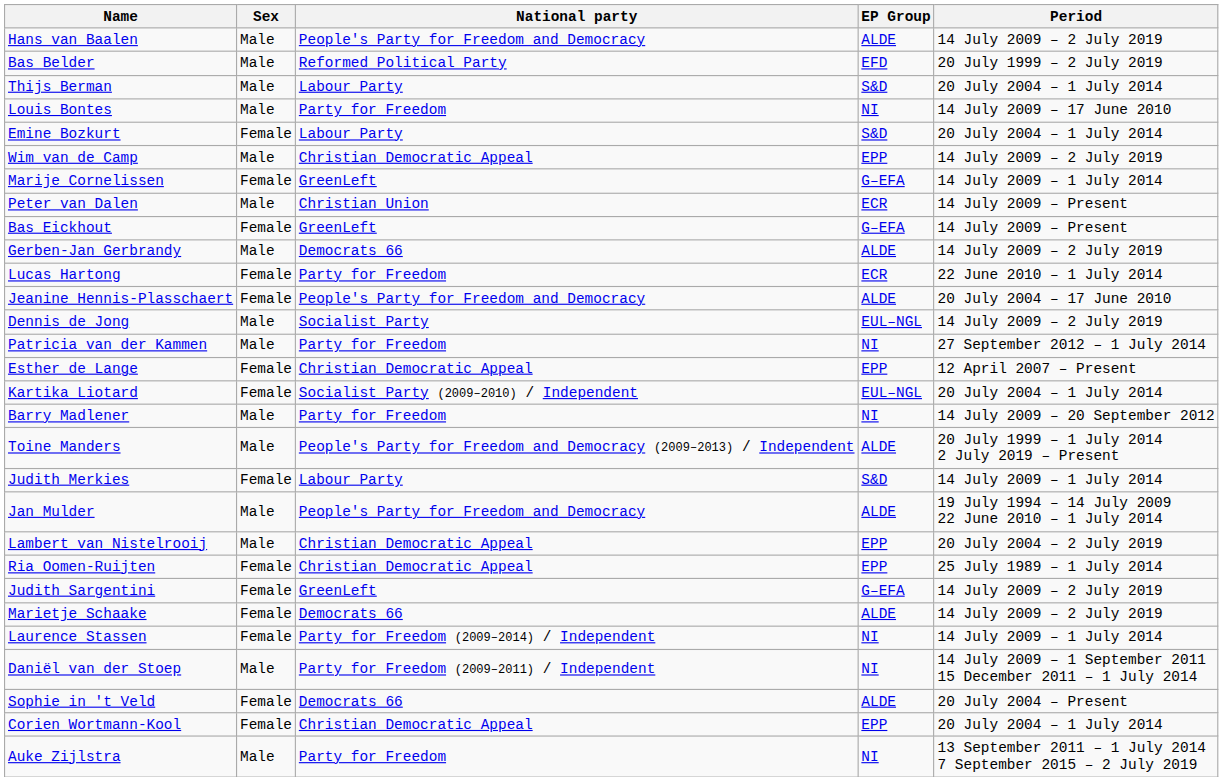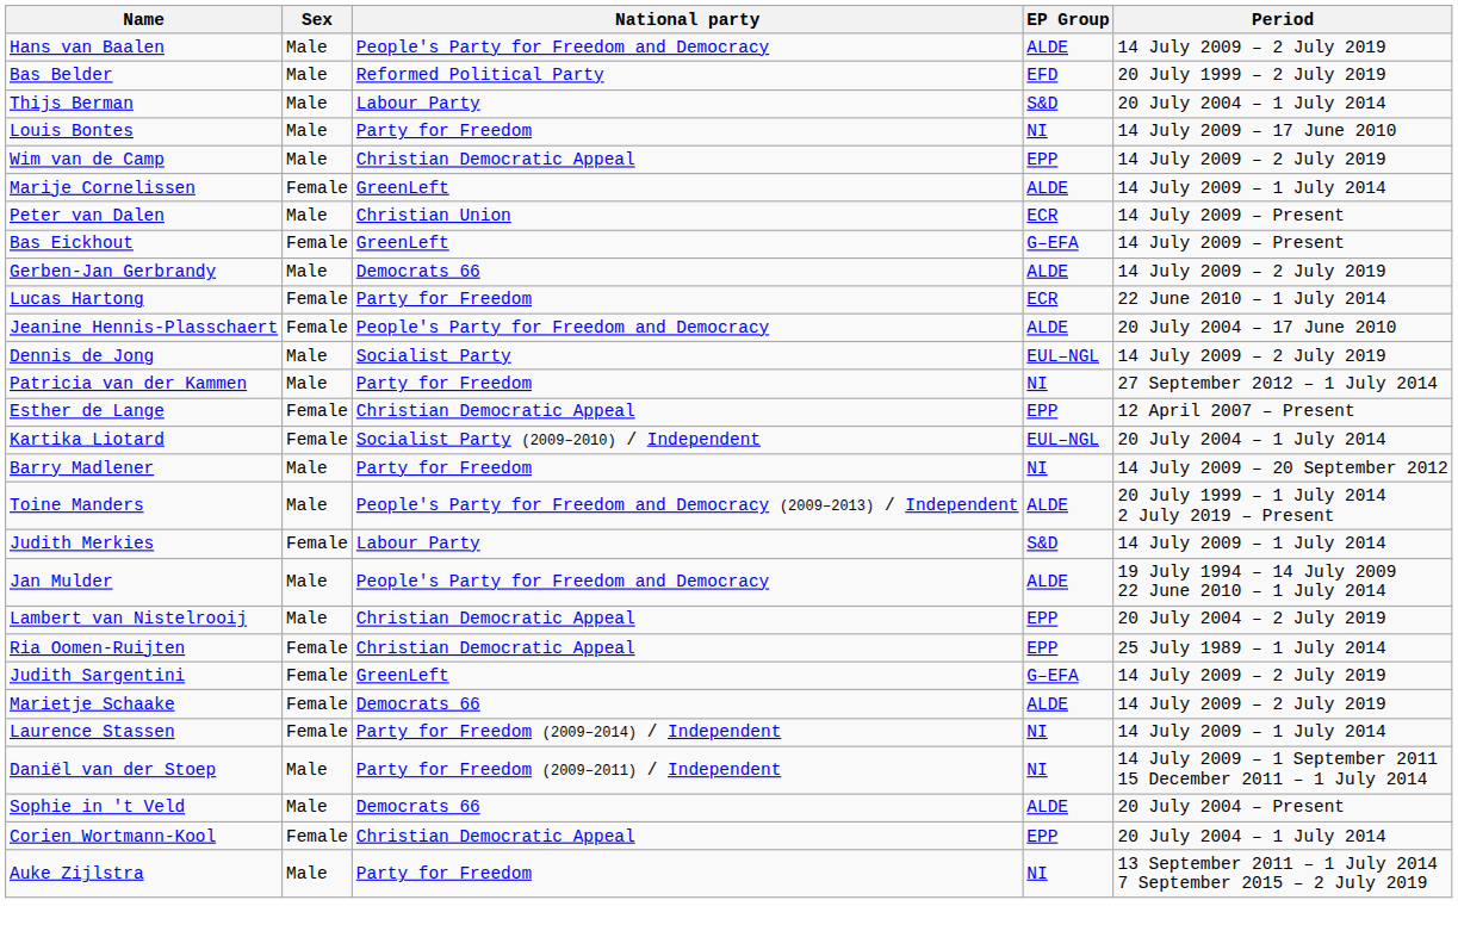 <table class="wikitable sortable plainrowheaders">
 <tr>
 <th>Name</th>
 <th>Sex</th>
 <th>National party</th>
 <th>EP Group</th>
 <th>Period</th>
 </tr>
 <tr>
 <td style="text-align:left;"><a href='#'>Hans van Baalen</a></td>
 <td style="text-align:left;">Male</td>
 <td style="text-align:left;"> <a href='#'>People's Party for Freedom and Democracy</a></td>
 <td style="text-align:left;"> <a href='#'>ALDE</a></td>
 <td style="text-align:left;">14 July 2009 – 2 July 2019</td>
 </tr>
 <tr>
 <td style="text-align:left;"><a href='#'>Bas Belder</a></td>
 <td style="text-align:left;">Male</td>
 <td style="text-align:left;"> <a href='#'>Reformed Political Party</a></td>
 <td style="text-align:left;"> <a href='#'>EFD</a></td>
 <td style="text-align:left;">20 July 1999 – 2 July 2019</td>
 </tr>
 <tr>
 <td style="text-align:left;"><a href='#'>Thijs Berman</a></td>
 <td style="text-align:left;">Male</td>
 <td style="text-align:left;"> <a href='#'>Labour Party</a></td>
 <td style="text-align:left;"> <a href='#'>S&D</a></td>
 <td style="text-align:left;">20 July 2004 – 1 July 2014</td>
 </tr>
 <tr>
 <td style="text-align:left;"><a href='#'>Louis Bontes</a></td>
 <td style="text-align:left;">Male</td>
 <td style="text-align:left;"> <a href='#'>Party for Freedom</a></td>
 <td style="text-align:left;"> <a href='#'>NI</a></td>
 <td style="text-align:left;">14 July 2009 – 17 June 2010</td>
 </tr>
 <tr>
-<td style="text-align:left;"><a href='#'>Emine Bozkurt</a></td>
-<td style="text-align:left;">Female</td>
-<td style="text-align:left;"> <a href='#'>Labour Party</a></td>
-<td style="text-align:left;"> <a href='#'>S&D</a></td>
-<td style="text-align:left;">20 July 2004 – 1 July 2014</td>
-</tr>
-<tr>
 <td style="text-align:left;"><a href='#'>Wim van de Camp</a></td>
 <td style="text-align:left;">Male</td>
 <td style="text-align:left;"> <a href='#'>Christian Democratic Appeal</a></td>
 <td style="text-align:left;"> <a href='#'>EPP</a></td>
 <td style="text-align:left;">14 July 2009 – 2 July 2019</td>
 </tr>
 <tr>
 <td style="text-align:left;"><a href='#'>Marije Cornelissen</a></td>
 <td style="text-align:left;">Female</td>
 <td style="text-align:left;"> <a href='#'>GreenLeft</a></td>
-<td style="text-align:left;"> <a href='#'>G–EFA</a></td>
+<td style="text-align:left;"> <a href='#'>ALDE</a></td>
 <td style="text-align:left;">14 July 2009 – 1 July 2014</td>
 </tr>
 <tr>
 <td style="text-align:left;"><a href='#'>Peter van Dalen</a></td>
 <td style="text-align:left;">Male</td>
 <td style="text-align:left;"> <a href='#'>Christian Union</a></td>
 <td style="text-align:left;"> <a href='#'>ECR</a></td>
 <td style="text-align:left;">14 July 2009 – Present</td>
 </tr>
 <tr>
 <td style="text-align:left;"><a href='#'>Bas Eickhout</a></td>
 <td style="text-align:left;">Female</td>
 <td style="text-align:left;"> <a href='#'>GreenLeft</a></td>
 <td style="text-align:left;"> <a href='#'>G–EFA</a></td>
 <td style="text-align:left;">14 July 2009 – Present</td>
 </tr>
 <tr>
 <td style="text-align:left;"><a href='#'>Gerben-Jan Gerbrandy</a></td>
 <td style="text-align:left;">Male</td>
 <td style="text-align:left;"> <a href='#'>Democrats 66</a></td>
 <td style="text-align:left;"> <a href='#'>ALDE</a></td>
 <td style="text-align:left;">14 July 2009 – 2 July 2019</td>
 </tr>
 <tr>
 <td style="text-align:left;"><a href='#'>Lucas Hartong</a></td>
 <td style="text-align:left;">Female</td>
 <td style="text-align:left;"> <a href='#'>Party for Freedom</a></td>
 <td style="text-align:left;"> <a href='#'>ECR</a></td>
 <td style="text-align:left;">22 June 2010 – 1 July 2014</td>
 </tr>
 <tr>
 <td style="text-align:left;"><a href='#'>Jeanine Hennis-Plasschaert</a></td>
 <td style="text-align:left;">Female</td>
 <td style="text-align:left;"> <a href='#'>People's Party for Freedom and Democracy</a></td>
 <td style="text-align:left;"> <a href='#'>ALDE</a></td>
 <td style="text-align:left;">20 July 2004 – 17 June 2010</td>
 </tr>
 <tr>
 <td style="text-align:left;"><a href='#'>Dennis de Jong</a></td>
 <td style="text-align:left;">Male</td>
 <td style="text-align:left;"> <a href='#'>Socialist Party</a></td>
 <td style="text-align:left;"> <a href='#'>EUL–NGL</a></td>
 <td style="text-align:left;">14 July 2009 – 2 July 2019</td>
 </tr>
 <tr>
 <td style="text-align:left;"><a href='#'>Patricia van der Kammen</a></td>
 <td style="text-align:left;">Male</td>
 <td style="text-align:left;"> <a href='#'>Party for Freedom</a></td>
 <td style="text-align:left;"> <a href='#'>NI</a></td>
 <td style="text-align:left;">27 September 2012 – 1 July 2014</td>
 </tr>
 <tr>
 <td style="text-align:left;"><a href='#'>Esther de Lange</a></td>
 <td style="text-align:left;">Female</td>
 <td style="text-align:left;"> <a href='#'>Christian Democratic Appeal</a></td>
 <td style="text-align:left;"> <a href='#'>EPP</a></td>
 <td style="text-align:left;">12 April 2007 – Present</td>
 </tr>
 <tr>
 <td style="text-align:left;"><a href='#'>Kartika Liotard</a></td>
 <td style="text-align:left;">Female</td>
 <td style="text-align:left;"> <a href='#'>Socialist Party</a> <small>(2009–2010)</small> /  <a href='#'>Independent</a></td>
 <td style="text-align:left;"> <a href='#'>EUL–NGL</a></td>
 <td style="text-align:left;">20 July 2004 – 1 July 2014</td>
 </tr>
 <tr>
 <td style="text-align:left;"><a href='#'>Barry Madlener</a></td>
 <td style="text-align:left;">Male</td>
 <td style="text-align:left;"> <a href='#'>Party for Freedom</a></td>
 <td style="text-align:left;"> <a href='#'>NI</a></td>
 <td style="text-align:left;">14 July 2009 – 20 September 2012</td>
 </tr>
 <tr>
 <td style="text-align:left;"><a href='#'>Toine Manders</a></td>
 <td style="text-align:left;">Male</td>
 <td style="text-align:left;"> <a href='#'>People's Party for Freedom and Democracy</a> <small>(2009–2013)</small> /  <a href='#'>Independent</a></td>
 <td style="text-align:left;"> <a href='#'>ALDE</a></td>
 <td style="text-align:left;">20 July 1999 – 1 July 2014<br>2 July 2019 – Present</td>
 </tr>
 <tr>
 <td style="text-align:left;"><a href='#'>Judith Merkies</a></td>
 <td style="text-align:left;">Female</td>
 <td style="text-align:left;"> <a href='#'>Labour Party</a></td>
 <td style="text-align:left;"> <a href='#'>S&D</a></td>
 <td style="text-align:left;">14 July 2009 – 1 July 2014</td>
 </tr>
 <tr>
 <td style="text-align:left;"><a href='#'>Jan Mulder</a></td>
 <td style="text-align:left;">Male</td>
 <td style="text-align:left;"> <a href='#'>People's Party for Freedom and Democracy</a></td>
 <td style="text-align:left;"> <a href='#'>ALDE</a></td>
 <td style="text-align:left;">19 July 1994 – 14 July 2009 <br> 22 June 2010 – 1 July 2014</td>
 </tr>
 <tr>
 <td style="text-align:left;"><a href='#'>Lambert van Nistelrooij</a></td>
 <td style="text-align:left;">Male</td>
 <td style="text-align:left;"> <a href='#'>Christian Democratic Appeal</a></td>
 <td style="text-align:left;"> <a href='#'>EPP</a></td>
 <td style="text-align:left;">20 July 2004 – 2 July 2019</td>
 </tr>
 <tr>
 <td style="text-align:left;"><a href='#'>Ria Oomen-Ruijten</a></td>
 <td style="text-align:left;">Female</td>
 <td style="text-align:left;"> <a href='#'>Christian Democratic Appeal</a></td>
 <td style="text-align:left;"> <a href='#'>EPP</a></td>
 <td style="text-align:left;">25 July 1989 – 1 July 2014</td>
 </tr>
 <tr>
 <td style="text-align:left;"><a href='#'>Judith Sargentini</a></td>
 <td style="text-align:left;">Female</td>
 <td style="text-align:left;"> <a href='#'>GreenLeft</a></td>
 <td style="text-align:left;"> <a href='#'>G–EFA</a></td>
 <td style="text-align:left;">14 July 2009 – 2 July 2019</td>
 </tr>
 <tr>
 <td style="text-align:left;"><a href='#'>Marietje Schaake</a></td>
 <td style="text-align:left;">Female</td>
 <td style="text-align:left;"> <a href='#'>Democrats 66</a></td>
 <td style="text-align:left;"> <a href='#'>ALDE</a></td>
 <td style="text-align:left;">14 July 2009 – 2 July 2019</td>
 </tr>
 <tr>
 <td style="text-align:left;"><a href='#'>Laurence Stassen</a></td>
 <td style="text-align:left;">Female</td>
 <td style="text-align:left;"> <a href='#'>Party for Freedom</a> <small>(2009–2014)</small> /  <a href='#'>Independent</a></td>
 <td style="text-align:left;"> <a href='#'>NI</a></td>
 <td style="text-align:left;">14 July 2009 – 1 July 2014</td>
 </tr>
 <tr>
 <td style="text-align:left;"><a href='#'>Daniël van der Stoep</a></td>
 <td style="text-align:left;">Male</td>
 <td style="text-align:left;"> <a href='#'>Party for Freedom</a> <small>(2009–2011)</small> /  <a href='#'>Independent</a></td>
 <td style="text-align:left;"> <a href='#'>NI</a></td>
 <td style="text-align:left;">14 July 2009 – 1 September 2011<br> 15 December 2011 – 1 July 2014</td>
 </tr>
 <tr>
 <td style="text-align:left;"><a href='#'>Sophie in 't Veld</a></td>
-<td style="text-align:left;">Female</td>
+<td style="text-align:left;">Male</td>
 <td style="text-align:left;"> <a href='#'>Democrats 66</a></td>
 <td style="text-align:left;"> <a href='#'>ALDE</a></td>
 <td style="text-align:left;">20 July 2004 – Present</td>
 </tr>
 <tr>
 <td style="text-align:left;"><a href='#'>Corien Wortmann-Kool</a></td>
 <td style="text-align:left;">Female</td>
 <td style="text-align:left;"> <a href='#'>Christian Democratic Appeal</a></td>
 <td style="text-align:left;"> <a href='#'>EPP</a></td>
 <td style="text-align:left;">20 July 2004 – 1 July 2014</td>
 </tr>
 <tr>
 <td style="text-align:left;"><a href='#'>Auke Zijlstra</a></td>
 <td style="text-align:left;">Male</td>
 <td style="text-align:left;"> <a href='#'>Party for Freedom</a></td>
 <td style="text-align:left;"> <a href='#'>NI</a></td>
 <td style="text-align:left;">13 September 2011 – 1 July 2014<br> 7 September 2015 – 2 July 2019</td>
 </tr>
 </table>
